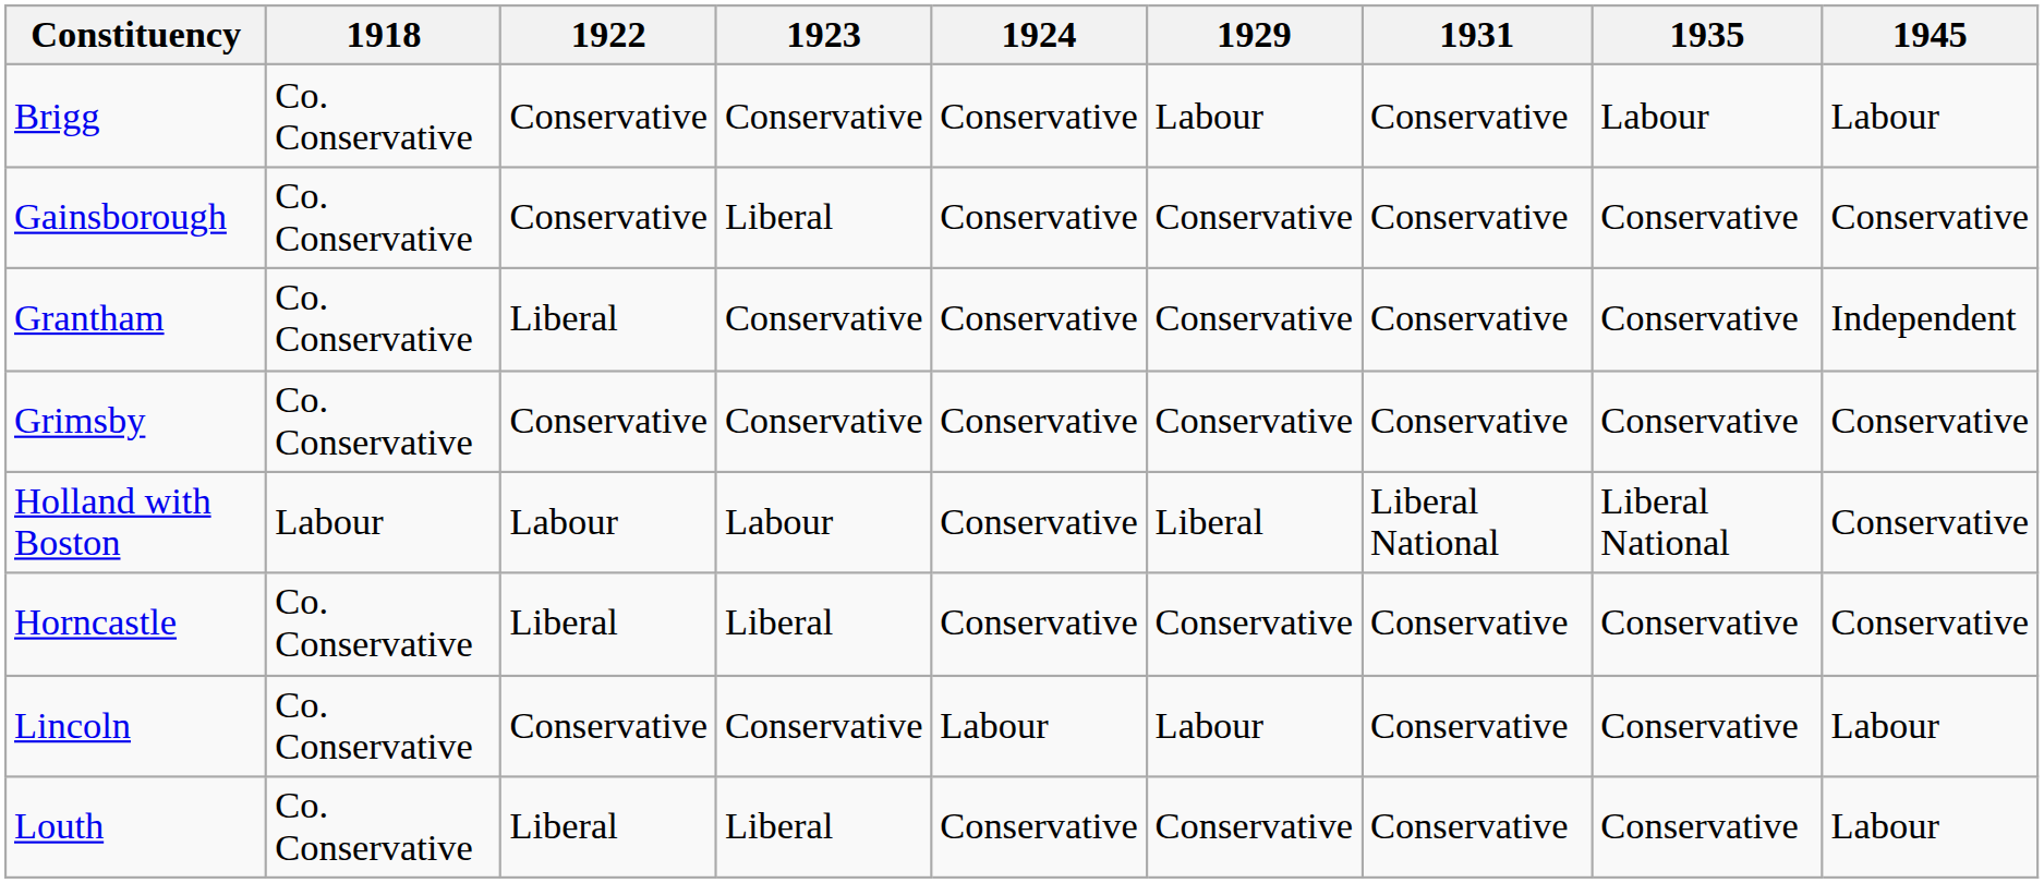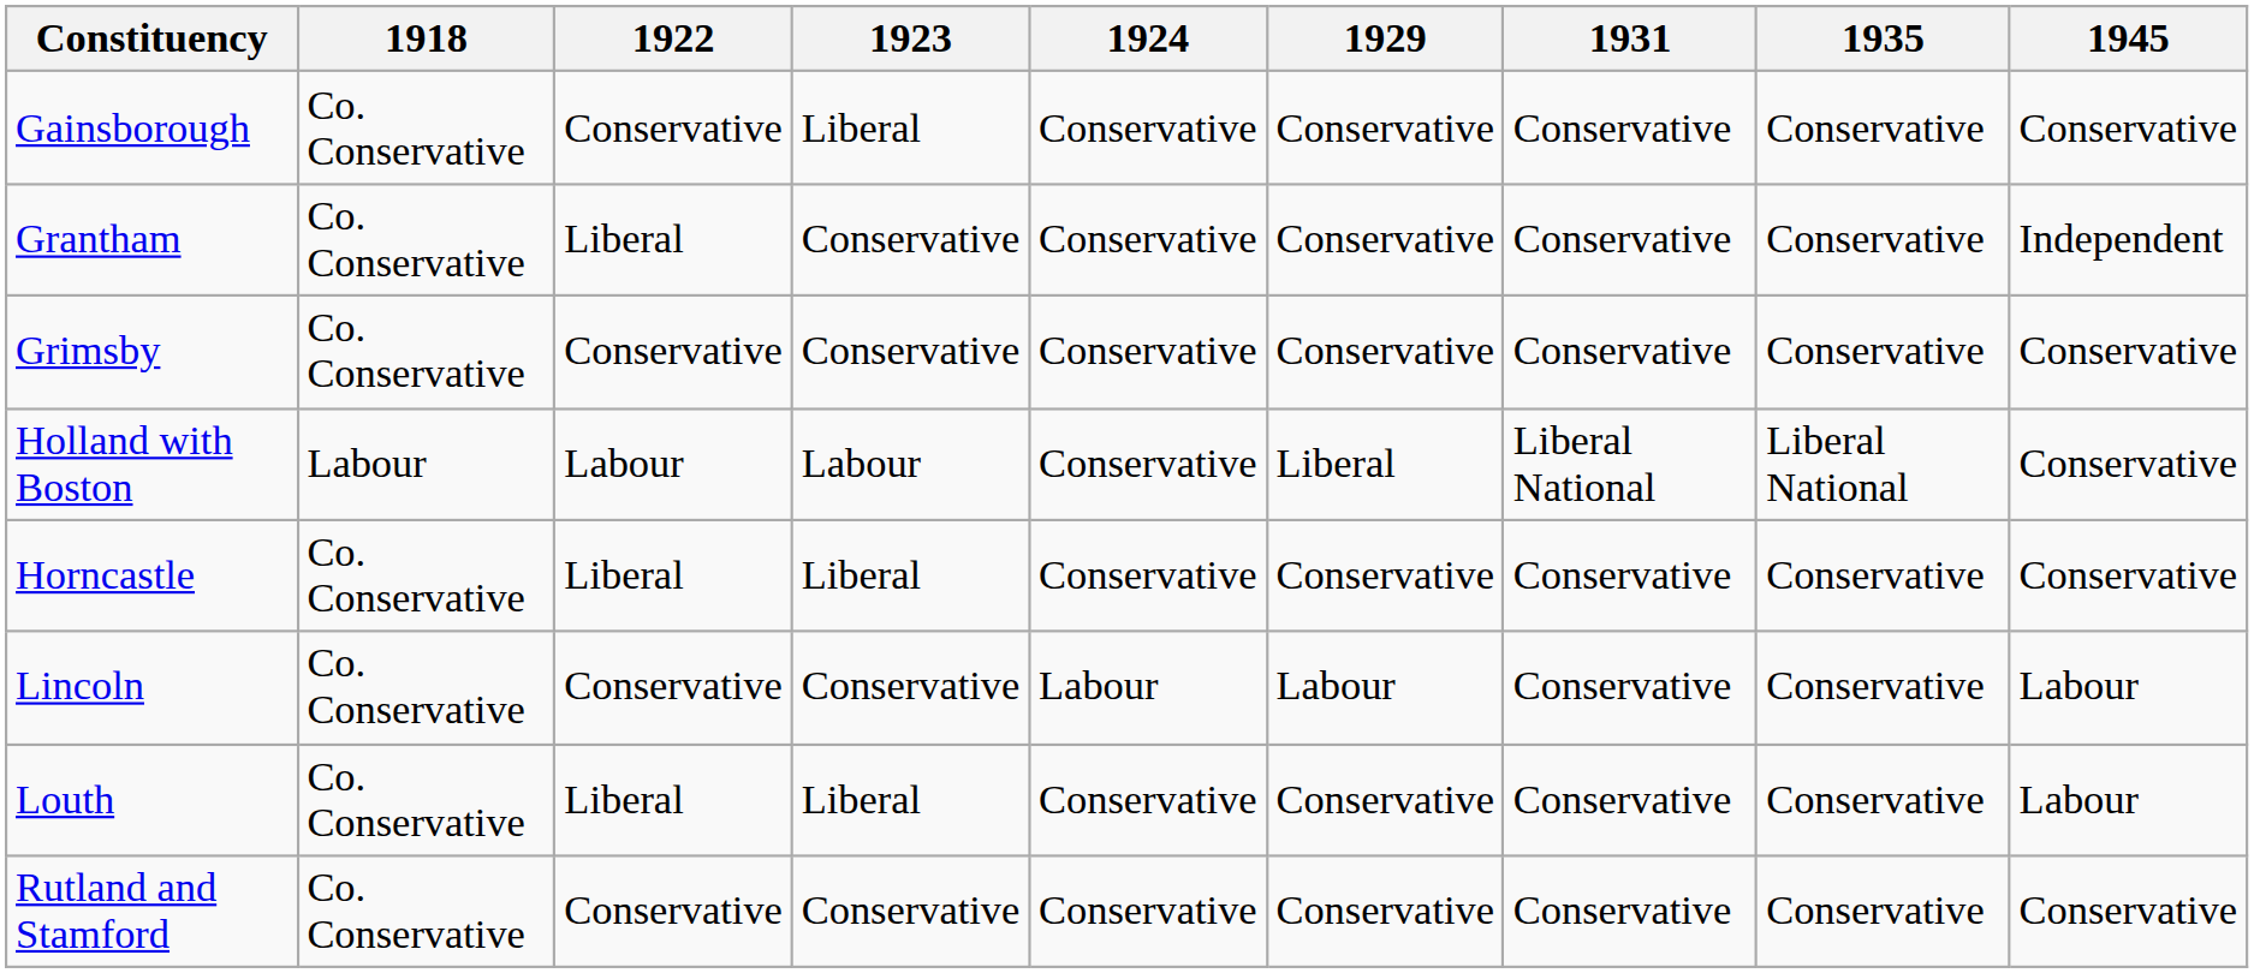 <table class="wikitable sortable">
 <tr>
 <th>Constituency</th>
 <th>1918</th>
 <th>1922</th>
 <th>1923</th>
 <th>1924</th>
 <th>1929</th>
 <th>1931</th>
 <th>1935</th>
 <th>1945</th>
-</tr>
-<tr>
-<td><a href='#'>Brigg</a></td>
-<td bgcolor=>Co. Conservative</td>
-<td bgcolor=>Conservative</td>
-<td bgcolor=>Conservative</td>
-<td bgcolor=>Conservative</td>
-<td bgcolor=>Labour</td>
-<td bgcolor=>Conservative</td>
-<td bgcolor=>Labour</td>
-<td bgcolor=>Labour</td>
 </tr>
 <tr>
 <td><a href='#'>Gainsborough</a></td>
 <td bgcolor=>Co. Conservative</td>
 <td bgcolor=>Conservative</td>
 <td bgcolor=>Liberal</td>
 <td bgcolor=>Conservative</td>
 <td bgcolor=>Conservative</td>
 <td bgcolor=>Conservative</td>
 <td bgcolor=>Conservative</td>
 <td bgcolor=>Conservative</td>
 </tr>
 <tr>
 <td><a href='#'>Grantham</a></td>
 <td bgcolor=>Co. Conservative</td>
 <td bgcolor=>Liberal</td>
 <td bgcolor=>Conservative</td>
 <td bgcolor=>Conservative</td>
 <td bgcolor=>Conservative</td>
 <td bgcolor=>Conservative</td>
 <td bgcolor=>Conservative</td>
 <td bgcolor=>Independent</td>
 </tr>
 <tr>
 <td><a href='#'>Grimsby</a></td>
 <td bgcolor=>Co. Conservative</td>
 <td bgcolor=>Conservative</td>
 <td bgcolor=>Conservative</td>
 <td bgcolor=>Conservative</td>
 <td bgcolor=>Conservative</td>
 <td bgcolor=>Conservative</td>
 <td bgcolor=>Conservative</td>
 <td bgcolor=>Conservative</td>
 </tr>
 <tr>
 <td><a href='#'>Holland with Boston</a></td>
 <td bgcolor=>Labour</td>
 <td bgcolor=>Labour</td>
 <td bgcolor=>Labour</td>
 <td bgcolor=>Conservative</td>
 <td bgcolor=>Liberal</td>
 <td bgcolor=>Liberal National</td>
 <td bgcolor=>Liberal National</td>
 <td bgcolor=>Conservative</td>
 </tr>
 <tr>
 <td><a href='#'>Horncastle</a></td>
 <td bgcolor=>Co. Conservative</td>
 <td bgcolor=>Liberal</td>
 <td bgcolor=>Liberal</td>
 <td bgcolor=>Conservative</td>
 <td bgcolor=>Conservative</td>
 <td bgcolor=>Conservative</td>
 <td bgcolor=>Conservative</td>
 <td bgcolor=>Conservative</td>
 </tr>
 <tr>
 <td><a href='#'>Lincoln</a></td>
 <td bgcolor=>Co. Conservative</td>
 <td bgcolor=>Conservative</td>
 <td bgcolor=>Conservative</td>
 <td bgcolor=>Labour</td>
 <td bgcolor=>Labour</td>
 <td bgcolor=>Conservative</td>
 <td bgcolor=>Conservative</td>
 <td bgcolor=>Labour</td>
 </tr>
 <tr>
 <td><a href='#'>Louth</a></td>
 <td bgcolor=>Co. Conservative</td>
 <td bgcolor=>Liberal</td>
 <td bgcolor=>Liberal</td>
 <td bgcolor=>Conservative</td>
 <td bgcolor=>Conservative</td>
 <td bgcolor=>Conservative</td>
 <td bgcolor=>Conservative</td>
 <td bgcolor=>Labour</td>
 </tr>
+<tr>
+<td><a href='#'>Rutland and Stamford</a></td>
+<td bgcolor=>Co. Conservative</td>
+<td bgcolor=>Conservative</td>
+<td bgcolor=>Conservative</td>
+<td bgcolor=>Conservative</td>
+<td bgcolor=>Conservative</td>
+<td bgcolor=>Conservative</td>
+<td bgcolor=>Conservative</td>
+<td bgcolor=>Conservative</td>
+</tr>
 </table>
